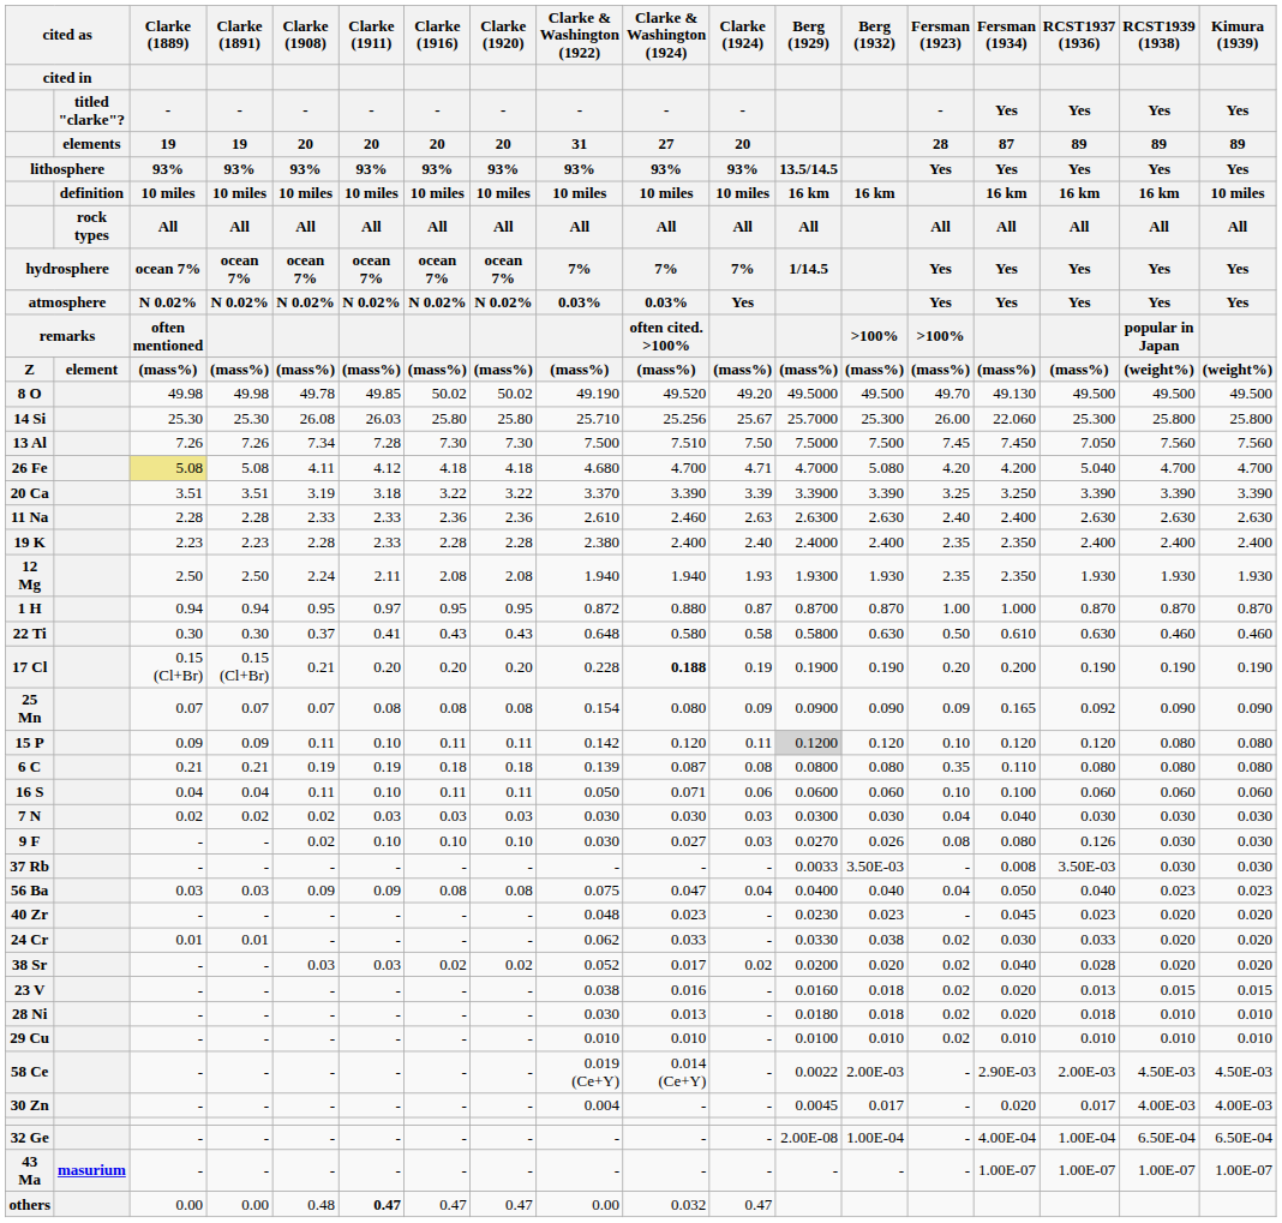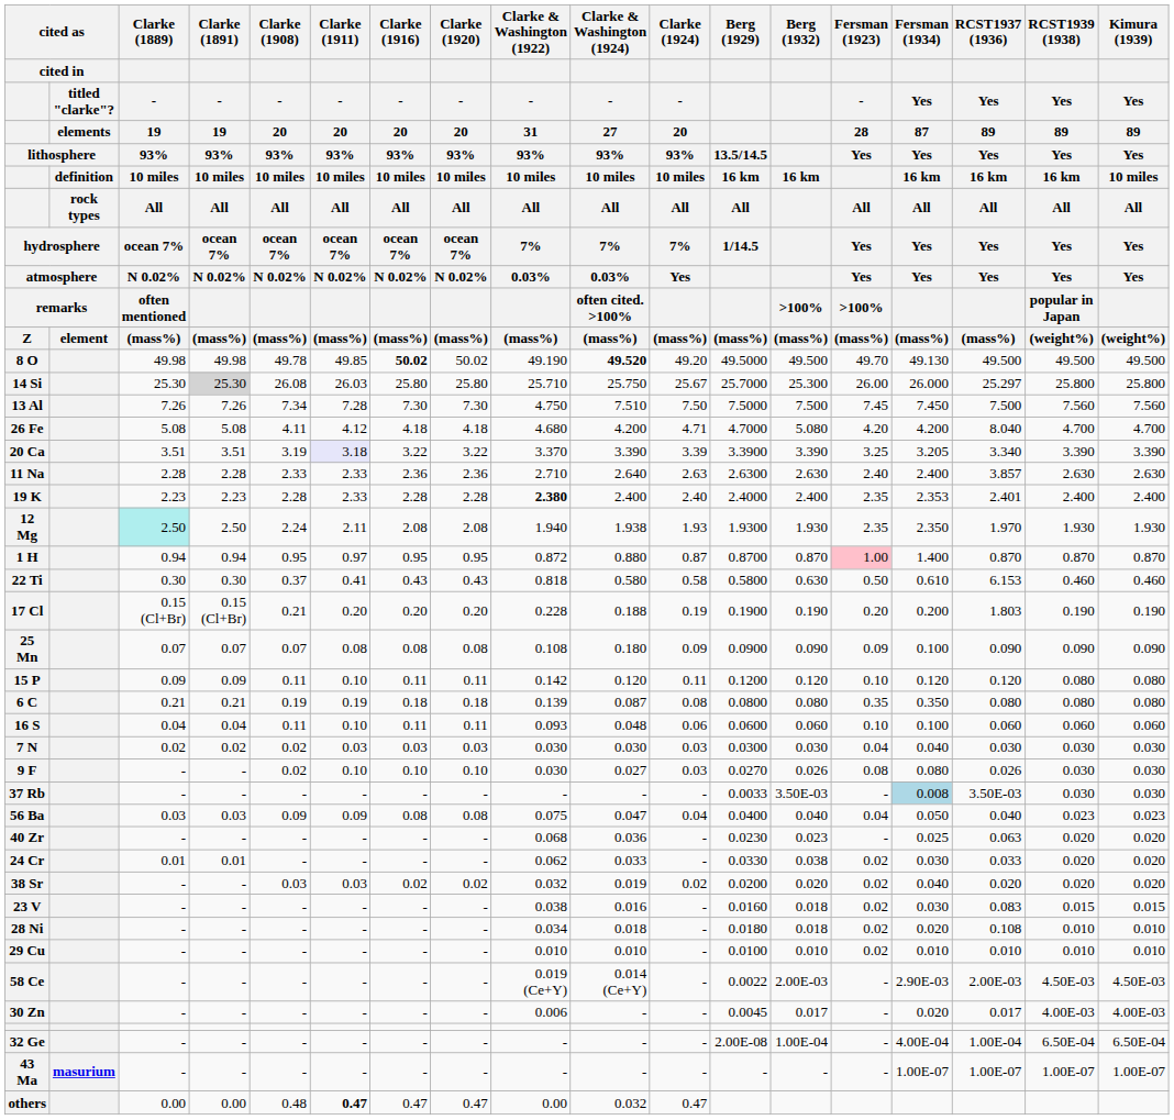 <table class="wikitable sortable" style="text-align: right;">
 <tr>
 <th colspan="2">cited as</th>
 <th>Clarke (1889)</th>
 <th>Clarke (1891)</th>
 <th>Clarke (1908)</th>
 <th>Clarke (1911)</th>
 <th>Clarke (1916)</th>
 <th>Clarke (1920)</th>
 <th>Clarke & Washington (1922)</th>
 <th>Clarke & Washington (1924)</th>
 <th>Clarke (1924)</th>
 <th>Berg (1929)</th>
 <th>Berg (1932)</th>
 <th>Fersman (1923)</th>
 <th>Fersman (1934)</th>
 <th>RCST1937 (1936)</th>
 <th>RCST1939 (1938)</th>
 <th>Kimura (1939)</th>
 </tr>
 <tr>
 <th colspan="2">cited in</th>
 <th></th>
 <th></th>
 <th></th>
 <th></th>
 <th></th>
 <th></th>
 <th></th>
 <th></th>
 <th></th>
 <th></th>
 <th></th>
 <th></th>
 <th> </th>
 <th></th>
 <th></th>
 <th></th>
 </tr>
 <tr>
 <th></th>
 <th>titled "clarke"?</th>
 <th>-</th>
 <th>-</th>
 <th>-</th>
 <th>-</th>
 <th>-</th>
 <th>-</th>
 <th>-</th>
 <th>-</th>
 <th>-</th>
 <th></th>
 <th></th>
 <th>-</th>
 <th>Yes</th>
 <th>Yes</th>
 <th>Yes</th>
 <th>Yes</th>
 </tr>
 <tr>
 <th></th>
 <th>elements</th>
 <th>19</th>
 <th>19</th>
 <th>20</th>
 <th>20</th>
 <th>20</th>
 <th>20</th>
 <th>31</th>
 <th>27</th>
 <th>20</th>
 <th></th>
 <th></th>
 <th>28</th>
 <th>87</th>
 <th>89</th>
 <th>89</th>
 <th>89</th>
 </tr>
 <tr>
 <th colspan="2">lithosphere</th>
 <th>93%</th>
 <th>93%</th>
 <th>93%</th>
 <th>93%</th>
 <th>93%</th>
 <th>93%</th>
 <th>93%</th>
 <th>93%</th>
 <th>93%</th>
 <th>13.5/14.5</th>
 <th></th>
 <th>Yes</th>
 <th>Yes</th>
 <th>Yes</th>
 <th>Yes</th>
 <th>Yes</th>
 </tr>
 <tr>
 <th></th>
 <th>definition</th>
 <th>10 miles</th>
 <th>10 miles</th>
 <th>10 miles</th>
 <th>10 miles</th>
 <th>10 miles</th>
 <th>10 miles</th>
 <th>10 miles</th>
 <th>10 miles</th>
 <th>10 miles</th>
 <th>16 km</th>
 <th>16 km</th>
 <th></th>
 <th>16 km</th>
 <th>16 km</th>
 <th>16 km</th>
 <th>10 miles</th>
 </tr>
 <tr>
 <th></th>
 <th>rock types</th>
 <th>All</th>
 <th>All</th>
 <th>All</th>
 <th>All</th>
 <th>All</th>
 <th>All</th>
 <th>All</th>
 <th>All</th>
 <th>All</th>
 <th>All</th>
 <th></th>
 <th>All</th>
 <th>All</th>
 <th>All</th>
 <th>All</th>
 <th>All</th>
 </tr>
 <tr>
 <th colspan="2">hydrosphere</th>
 <th>ocean 7%</th>
 <th>ocean 7%</th>
 <th>ocean 7%</th>
 <th>ocean 7%</th>
 <th>ocean 7%</th>
 <th>ocean 7%</th>
 <th>7%</th>
 <th>7%</th>
 <th>7%</th>
 <th>1/14.5</th>
 <th></th>
 <th>Yes</th>
 <th>Yes</th>
 <th>Yes</th>
 <th>Yes</th>
 <th>Yes</th>
 </tr>
 <tr>
 <th colspan="2">atmosphere</th>
 <th>N 0.02%</th>
 <th>N 0.02%</th>
 <th>N 0.02%</th>
 <th>N 0.02%</th>
 <th>N 0.02%</th>
 <th>N 0.02%</th>
 <th>0.03%</th>
 <th>0.03%</th>
 <th>Yes</th>
 <th></th>
 <th></th>
 <th>Yes</th>
 <th>Yes</th>
 <th>Yes</th>
 <th>Yes</th>
 <th>Yes</th>
 </tr>
 <tr>
 <th colspan="2">remarks</th>
 <th>often mentioned</th>
 <th></th>
 <th></th>
 <th></th>
 <th></th>
 <th></th>
 <th></th>
 <th>often cited. >100%</th>
 <th></th>
 <th></th>
 <th>>100%</th>
 <th>>100%</th>
 <th></th>
 <th></th>
 <th>popular in Japan</th>
 <th></th>
 </tr>
 <tr>
 <th>Z</th>
 <th>element</th>
 <th data-sort-type="number">(mass%)</th>
 <th data-sort-type="number">(mass%)</th>
 <th data-sort-type="number">(mass%)</th>
 <th data-sort-type="number">(mass%)</th>
 <th data-sort-type="number">(mass%)</th>
 <th data-sort-type="number">(mass%)</th>
 <th data-sort-type="number">(mass%)</th>
 <th data-sort-type="number">(mass%)</th>
 <th data-sort-type="number">(mass%)</th>
 <th data-sort-type="number">(mass%)</th>
 <th data-sort-type="number">(mass%)</th>
 <th data-sort-type="number">(mass%)</th>
 <th data-sort-type="number">(mass%)</th>
 <th data-sort-type="number">(mass%)</th>
 <th data-sort-type="number">(weight%)</th>
 <th data-sort-type="number">(weight%)</th>
 </tr>
 <tr>
 <th>8 O</th>
 <th></th>
 <td>49.98</td>
 <td>49.98</td>
 <td>49.78</td>
 <td>49.85</td>
-<td>50.02</td>
+<td><strong>50.02</strong></td>
 <td>50.02</td>
 <td>49.190</td>
-<td>49.520</td>
+<td><strong>49.520</strong></td>
 <td>49.20</td>
 <td>49.5000</td>
 <td>49.500</td>
 <td>49.70</td>
 <td>49.130</td>
 <td>49.500</td>
 <td>49.500</td>
 <td>49.500</td>
 </tr>
 <tr>
 <th>14 Si</th>
 <th></th>
 <td>25.30</td>
-<td>25.30</td>
+<td style="background: lightgrey;">25.30</td>
 <td>26.08</td>
 <td>26.03</td>
 <td>25.80</td>
 <td>25.80</td>
 <td>25.710</td>
-<td>25.256</td>
+<td>25.750</td>
 <td>25.67</td>
 <td>25.7000</td>
 <td>25.300</td>
 <td>26.00</td>
-<td>22.060</td>
-<td>25.300</td>
+<td>26.000</td>
+<td>25.297</td>
 <td>25.800</td>
 <td>25.800</td>
 </tr>
 <tr>
 <th>13 Al</th>
 <th></th>
 <td>7.26</td>
 <td>7.26</td>
 <td>7.34</td>
 <td>7.28</td>
 <td>7.30</td>
 <td>7.30</td>
-<td>7.500</td>
+<td>4.750</td>
 <td>7.510</td>
 <td>7.50</td>
 <td>7.5000</td>
 <td>7.500</td>
 <td>7.45</td>
 <td>7.450</td>
-<td>7.050</td>
+<td>7.500</td>
 <td>7.560</td>
 <td>7.560</td>
 </tr>
 <tr>
 <th>26 Fe</th>
 <th></th>
-<td style="background: khaki;">5.08</td>
+<td>5.08</td>
 <td>5.08</td>
 <td>4.11</td>
 <td>4.12</td>
 <td>4.18</td>
 <td>4.18</td>
 <td>4.680</td>
-<td>4.700</td>
+<td>4.200</td>
 <td>4.71</td>
 <td>4.7000</td>
 <td>5.080</td>
 <td>4.20</td>
 <td>4.200</td>
-<td>5.040</td>
+<td>8.040</td>
 <td>4.700</td>
 <td>4.700</td>
 </tr>
 <tr>
 <th>20 Ca</th>
 <th></th>
 <td>3.51</td>
 <td>3.51</td>
 <td>3.19</td>
-<td>3.18</td>
+<td style="background: lavender;">3.18</td>
 <td>3.22</td>
 <td>3.22</td>
 <td>3.370</td>
 <td>3.390</td>
 <td>3.39</td>
 <td>3.3900</td>
 <td>3.390</td>
 <td>3.25</td>
-<td>3.250</td>
-<td>3.390</td>
+<td>3.205</td>
+<td>3.340</td>
 <td>3.390</td>
 <td>3.390</td>
 </tr>
 <tr>
 <th>11 Na</th>
 <th></th>
 <td>2.28</td>
 <td>2.28</td>
 <td>2.33</td>
 <td>2.33</td>
 <td>2.36</td>
 <td>2.36</td>
-<td>2.610</td>
-<td>2.460</td>
+<td>2.710</td>
+<td>2.640</td>
 <td>2.63</td>
 <td>2.6300</td>
 <td>2.630</td>
 <td>2.40</td>
 <td>2.400</td>
-<td>2.630</td>
+<td>3.857</td>
 <td>2.630</td>
 <td>2.630</td>
 </tr>
 <tr>
 <th>19 K</th>
 <th></th>
 <td>2.23</td>
 <td>2.23</td>
 <td>2.28</td>
 <td>2.33</td>
 <td>2.28</td>
 <td>2.28</td>
-<td>2.380</td>
+<td><strong>2.380</strong></td>
 <td>2.400</td>
 <td>2.40</td>
 <td>2.4000</td>
 <td>2.400</td>
 <td>2.35</td>
-<td>2.350</td>
-<td>2.400</td>
+<td>2.353</td>
+<td>2.401</td>
 <td>2.400</td>
 <td>2.400</td>
 </tr>
 <tr>
 <th>12 Mg</th>
 <th></th>
-<td>2.50</td>
+<td style="background: paleturquoise;">2.50</td>
 <td>2.50</td>
 <td>2.24</td>
 <td>2.11</td>
 <td>2.08</td>
 <td>2.08</td>
 <td>1.940</td>
-<td>1.940</td>
+<td>1.938</td>
 <td>1.93</td>
 <td>1.9300</td>
 <td>1.930</td>
 <td>2.35</td>
 <td>2.350</td>
-<td>1.930</td>
+<td>1.970</td>
 <td>1.930</td>
 <td>1.930</td>
 </tr>
 <tr>
 <th>1 H</th>
 <th></th>
 <td>0.94</td>
 <td>0.94</td>
 <td>0.95</td>
 <td>0.97</td>
 <td>0.95</td>
 <td>0.95</td>
 <td>0.872</td>
 <td>0.880</td>
 <td>0.87</td>
 <td>0.8700</td>
 <td>0.870</td>
-<td>1.00</td>
-<td>1.000</td>
+<td style="background: pink;">1.00</td>
+<td>1.400</td>
 <td>0.870</td>
 <td>0.870</td>
 <td>0.870</td>
 </tr>
 <tr>
 <th>22 Ti</th>
 <th></th>
 <td>0.30</td>
 <td>0.30</td>
 <td>0.37</td>
 <td>0.41</td>
 <td>0.43</td>
 <td>0.43</td>
-<td>0.648</td>
+<td>0.818</td>
 <td>0.580</td>
 <td>0.58</td>
 <td>0.5800</td>
 <td>0.630</td>
 <td>0.50</td>
 <td>0.610</td>
-<td>0.630</td>
+<td>6.153</td>
 <td>0.460</td>
 <td>0.460</td>
 </tr>
 <tr>
 <th>17 Cl</th>
 <th></th>
 <td>0.15 (Cl+Br)</td>
 <td>0.15 (Cl+Br)</td>
 <td>0.21</td>
 <td>0.20</td>
 <td>0.20</td>
 <td>0.20</td>
 <td>0.228</td>
-<td><strong>0.188</strong></td>
+<td>0.188</td>
 <td>0.19</td>
 <td>0.1900</td>
 <td>0.190</td>
 <td>0.20</td>
 <td>0.200</td>
-<td>0.190</td>
+<td>1.803</td>
 <td>0.190</td>
 <td>0.190</td>
 </tr>
 <tr>
 <th>25 Mn</th>
 <th></th>
 <td>0.07</td>
 <td>0.07</td>
 <td>0.07</td>
 <td>0.08</td>
 <td>0.08</td>
 <td>0.08</td>
-<td>0.154</td>
-<td>0.080</td>
+<td>0.108</td>
+<td>0.180</td>
 <td>0.09</td>
 <td>0.0900</td>
 <td>0.090</td>
 <td>0.09</td>
-<td>0.165</td>
-<td>0.092</td>
+<td>0.100</td>
+<td>0.090</td>
 <td>0.090</td>
 <td>0.090</td>
 </tr>
 <tr>
 <th>15 P</th>
 <th></th>
 <td>0.09</td>
 <td>0.09</td>
 <td>0.11</td>
 <td>0.10</td>
 <td>0.11</td>
 <td>0.11</td>
 <td>0.142</td>
 <td>0.120</td>
 <td>0.11</td>
-<td style="background: lightgrey;">0.1200</td>
+<td>0.1200</td>
 <td>0.120</td>
 <td>0.10</td>
 <td>0.120</td>
 <td>0.120</td>
 <td>0.080</td>
 <td>0.080</td>
 </tr>
 <tr>
 <th>6 C</th>
 <th></th>
 <td>0.21</td>
 <td>0.21</td>
 <td>0.19</td>
 <td>0.19</td>
 <td>0.18</td>
 <td>0.18</td>
 <td>0.139</td>
 <td>0.087</td>
 <td>0.08</td>
 <td>0.0800</td>
 <td>0.080</td>
 <td>0.35</td>
-<td>0.110</td>
+<td>0.350</td>
 <td>0.080</td>
 <td>0.080</td>
 <td>0.080</td>
 </tr>
 <tr>
 <th>16 S</th>
 <th></th>
 <td>0.04</td>
 <td>0.04</td>
 <td>0.11</td>
 <td>0.10</td>
 <td>0.11</td>
 <td>0.11</td>
-<td>0.050</td>
-<td>0.071</td>
+<td>0.093</td>
+<td>0.048</td>
 <td>0.06</td>
 <td>0.0600</td>
 <td>0.060</td>
 <td>0.10</td>
 <td>0.100</td>
 <td>0.060</td>
 <td>0.060</td>
 <td>0.060</td>
 </tr>
 <tr>
 <th>7 N</th>
 <th></th>
 <td>0.02</td>
 <td>0.02</td>
 <td>0.02</td>
 <td>0.03</td>
 <td>0.03</td>
 <td>0.03</td>
 <td>0.030</td>
 <td>0.030</td>
 <td>0.03</td>
 <td>0.0300</td>
 <td>0.030</td>
 <td>0.04</td>
 <td>0.040</td>
 <td>0.030</td>
 <td>0.030</td>
 <td>0.030</td>
 </tr>
 <tr>
 <th>9 F</th>
 <th></th>
 <td>-</td>
 <td>-</td>
 <td>0.02</td>
 <td>0.10</td>
 <td>0.10</td>
 <td>0.10</td>
 <td>0.030</td>
 <td>0.027</td>
 <td>0.03</td>
 <td>0.0270</td>
 <td>0.026</td>
 <td>0.08</td>
 <td>0.080</td>
-<td>0.126</td>
+<td>0.026</td>
 <td>0.030</td>
 <td>0.030</td>
 </tr>
 <tr>
 <th>37 Rb</th>
 <th></th>
 <td>-</td>
 <td>-</td>
 <td>-</td>
 <td>-</td>
 <td>-</td>
 <td>-</td>
 <td>-</td>
 <td>-</td>
 <td>-</td>
 <td>0.0033</td>
 <td>3.50E-03</td>
 <td>-</td>
-<td>0.008</td>
+<td style="background: lightblue;">0.008</td>
 <td>3.50E-03</td>
 <td>0.030</td>
 <td>0.030</td>
 </tr>
 <tr>
 <th>56 Ba</th>
 <th></th>
 <td>0.03</td>
 <td>0.03</td>
 <td>0.09</td>
 <td>0.09</td>
 <td>0.08</td>
 <td>0.08</td>
 <td>0.075</td>
 <td>0.047</td>
 <td>0.04</td>
 <td>0.0400</td>
 <td>0.040</td>
 <td>0.04</td>
 <td>0.050</td>
 <td>0.040</td>
 <td>0.023</td>
 <td>0.023</td>
 </tr>
 <tr>
 <th>40 Zr</th>
 <th></th>
 <td>-</td>
 <td>-</td>
 <td>-</td>
 <td>-</td>
 <td>-</td>
 <td>-</td>
-<td>0.048</td>
-<td>0.023</td>
+<td>0.068</td>
+<td>0.036</td>
 <td>-</td>
 <td>0.0230</td>
 <td>0.023</td>
 <td>-</td>
-<td>0.045</td>
-<td>0.023</td>
+<td>0.025</td>
+<td>0.063</td>
 <td>0.020</td>
 <td>0.020</td>
 </tr>
 <tr>
 <th>24 Cr</th>
 <th></th>
 <td>0.01</td>
 <td>0.01</td>
 <td>-</td>
 <td>-</td>
 <td>-</td>
 <td>-</td>
 <td>0.062</td>
 <td>0.033</td>
 <td>-</td>
 <td>0.0330</td>
 <td>0.038</td>
 <td>0.02</td>
 <td>0.030</td>
 <td>0.033</td>
 <td>0.020</td>
 <td>0.020</td>
 </tr>
 <tr>
 <th>38 Sr</th>
 <th></th>
 <td>-</td>
 <td>-</td>
 <td>0.03</td>
 <td>0.03</td>
 <td>0.02</td>
 <td>0.02</td>
-<td>0.052</td>
-<td>0.017</td>
+<td>0.032</td>
+<td>0.019</td>
 <td>0.02</td>
 <td>0.0200</td>
 <td>0.020</td>
 <td>0.02</td>
 <td>0.040</td>
-<td>0.028</td>
+<td>0.020</td>
 <td>0.020</td>
 <td>0.020</td>
 </tr>
 <tr>
 <th>23 V</th>
 <th></th>
 <td>-</td>
 <td>-</td>
 <td>-</td>
 <td>-</td>
 <td>-</td>
 <td>-</td>
 <td>0.038</td>
 <td>0.016</td>
 <td>-</td>
 <td>0.0160</td>
 <td>0.018</td>
 <td>0.02</td>
-<td>0.020</td>
-<td>0.013</td>
+<td>0.030</td>
+<td>0.083</td>
 <td>0.015</td>
 <td>0.015</td>
 </tr>
 <tr>
 <th>28 Ni</th>
 <th></th>
 <td>-</td>
 <td>-</td>
 <td>-</td>
 <td>-</td>
 <td>-</td>
 <td>-</td>
-<td>0.030</td>
-<td>0.013</td>
+<td>0.034</td>
+<td>0.018</td>
 <td>-</td>
 <td>0.0180</td>
 <td>0.018</td>
 <td>0.02</td>
 <td>0.020</td>
-<td>0.018</td>
+<td>0.108</td>
 <td>0.010</td>
 <td>0.010</td>
 </tr>
 <tr>
 <th>29 Cu</th>
 <th></th>
 <td>-</td>
 <td>-</td>
 <td>-</td>
 <td>-</td>
 <td>-</td>
 <td>-</td>
 <td>0.010</td>
 <td>0.010</td>
 <td>-</td>
 <td>0.0100</td>
 <td>0.010</td>
 <td>0.02</td>
 <td>0.010</td>
 <td>0.010</td>
 <td>0.010</td>
 <td>0.010</td>
 </tr>
 <tr>
 <th>58 Ce</th>
 <th></th>
 <td>-</td>
 <td>-</td>
 <td>-</td>
 <td>-</td>
 <td>-</td>
 <td>-</td>
 <td>0.019 (Ce+Y)</td>
 <td>0.014 (Ce+Y)</td>
 <td>-</td>
 <td>0.0022</td>
 <td>2.00E-03</td>
 <td>-</td>
 <td>2.90E-03</td>
 <td>2.00E-03</td>
 <td>4.50E-03</td>
 <td>4.50E-03</td>
 </tr>
 <tr>
 <th>30 Zn</th>
 <th></th>
 <td>-</td>
 <td>-</td>
 <td>-</td>
 <td>-</td>
 <td>-</td>
 <td>-</td>
-<td>0.004</td>
+<td>0.006</td>
 <td>-</td>
 <td>-</td>
 <td>0.0045</td>
 <td>0.017</td>
 <td>-</td>
 <td>0.020</td>
 <td>0.017</td>
 <td>4.00E-03</td>
 <td>4.00E-03</td>
 </tr>
 <tr>
 <th></th>
 <th></th>
 <td></td>
 <td></td>
 <td></td>
 <td></td>
 <td></td>
 <td></td>
 <td></td>
 <td></td>
 <td></td>
 <td></td>
 <td></td>
 <td></td>
 <td></td>
 <td></td>
 <td></td>
 <td></td>
 </tr>
 <tr>
 <th>32 Ge</th>
 <th></th>
 <td>-</td>
 <td>-</td>
 <td>-</td>
 <td>-</td>
 <td>-</td>
 <td>-</td>
 <td>-</td>
 <td>-</td>
 <td>-</td>
 <td>2.00E-08</td>
 <td>1.00E-04</td>
 <td>-</td>
 <td>4.00E-04</td>
 <td>1.00E-04</td>
 <td>6.50E-04</td>
 <td>6.50E-04</td>
 </tr>
 <tr>
 <th>43 Ma</th>
 <th><a href='#'>masurium</a></th>
 <td>-</td>
 <td>-</td>
 <td>-</td>
 <td>-</td>
 <td>-</td>
 <td>-</td>
 <td>-</td>
 <td>-</td>
 <td>-</td>
 <td>-</td>
 <td>-</td>
 <td>-</td>
 <td>1.00E-07</td>
 <td>1.00E-07</td>
 <td>1.00E-07</td>
 <td>1.00E-07</td>
 </tr>
 <tr>
 <th>others</th>
 <th></th>
 <td>0.00</td>
 <td>0.00</td>
 <td>0.48</td>
 <td><strong>0.47</strong></td>
 <td>0.47</td>
 <td>0.47</td>
 <td>0.00</td>
 <td>0.032</td>
 <td>0.47</td>
 <td></td>
 <td></td>
 <td></td>
 <td></td>
 <td></td>
 <td></td>
 <td></td>
 </tr>
 </table>
